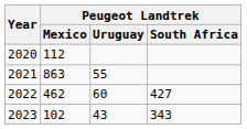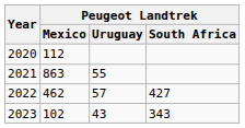 <table class="wikitable">
 <tr>
 <th rowspan="2">Year</th>
 <th colspan="3">Peugeot Landtrek</th>
 </tr>
 <tr>
 <th>Mexico</th>
 <th>Uruguay</th>
 <th>South Africa</th>
 </tr>
 <tr>
 <td>2020</td>
 <td>112</td>
 <td></td>
 <td></td>
 </tr>
 <tr>
 <td>2021</td>
 <td>863</td>
 <td>55</td>
 <td></td>
 </tr>
 <tr>
 <td>2022</td>
 <td>462</td>
-<td>60</td>
+<td>57</td>
 <td>427</td>
 </tr>
 <tr>
 <td>2023</td>
 <td>102</td>
 <td>43</td>
 <td>343</td>
 </tr>
 </table>
